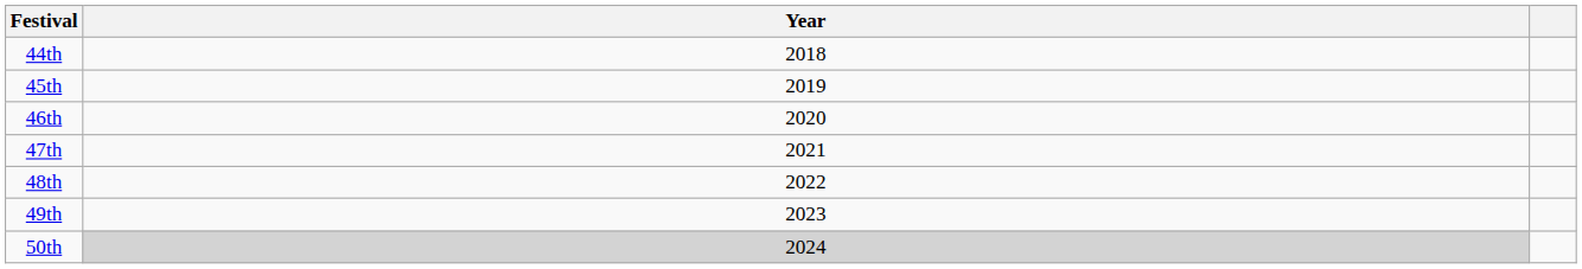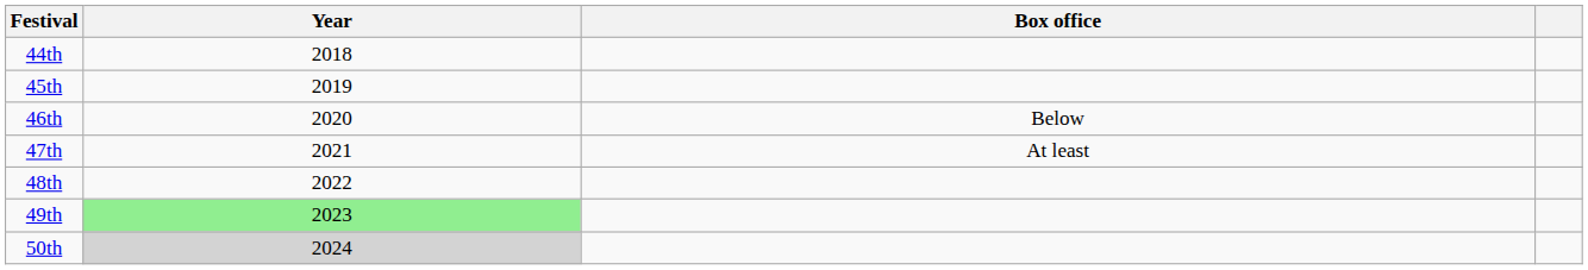 <table class="wikitable" style="width:98%; text-align:center;">
 <tr>
 <th width=3%>Festival</th>
 <th>Year</th>
+<th>Box office</th>
 <th width=3%></th>
 </tr>
 <tr>
 <td><a href='#'>44th</a></td>
 <td>2018</td>
 <td></td>
+<td></td>
 </tr>
 <tr>
 <td><a href='#'>45th</a></td>
 <td>2019</td>
 <td></td>
+<td></td>
 </tr>
 <tr>
 <td><a href='#'>46th</a></td>
 <td>2020</td>
+<td>Below </td>
 <td></td>
 </tr>
 <tr>
 <td><a href='#'>47th</a></td>
 <td>2021</td>
+<td>At least </td>
 <td></td>
 </tr>
 <tr>
 <td><a href='#'>48th</a></td>
 <td>2022</td>
 <td></td>
+<td></td>
 </tr>
 <tr>
 <td><a href='#'>49th</a></td>
-<td>2023</td>
+<td style="background: lightgreen;">2023</td>
+<td></td>
 <td></td>
 </tr>
 <tr>
 <td><a href='#'>50th</a></td>
 <td style="background: lightgrey;">2024</td>
 <td></td>
+<td></td>
 </tr>
 </table>
